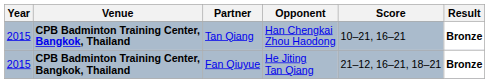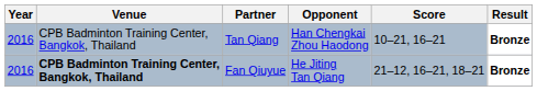 <table class="sortable wikitable" style="font-size: 90%;">
 <tr>
 <th>Year</th>
 <th>Venue</th>
 <th>Partner</th>
 <th>Opponent</th>
 <th>Score</th>
 <th>Result</th>
 </tr>
 <tr style="background:#AABBCC">
-<td align="center"><a href='#'>2015</a></td>
-<td align="left"><strong>CPB Badminton Training Center,<br><a href='#'>Bangkok</a>, Thailand</strong></td>
+<td align="center"><a href='#'>2016</a></td>
+<td align="left">CPB Badminton Training Center,<br><a href='#'>Bangkok</a>, Thailand</td>
 <td align="left"> <a href='#'>Tan Qiang</a></td>
 <td align="left"> <a href='#'>Han Chengkai</a><br> <a href='#'>Zhou Haodong</a></td>
 <td align="left">10–21, 16–21</td>
 <td style="text-align:left; background:white"> <strong>Bronze</strong></td>
 </tr>
 <tr style="background:#AABBCC">
-<td align="center"><a href='#'>2015</a></td>
+<td align="center"><a href='#'>2016</a></td>
 <td align="left"><strong>CPB Badminton Training Center,<br>Bangkok, Thailand</strong></td>
 <td align="left"> <a href='#'>Fan Qiuyue</a></td>
 <td align="left"> <a href='#'>He Jiting</a><br> <a href='#'>Tan Qiang</a></td>
 <td align="left">21–12, 16–21, 18–21</td>
 <td style="text-align:left; background:white"> <strong>Bronze</strong></td>
 </tr>
 </table>
